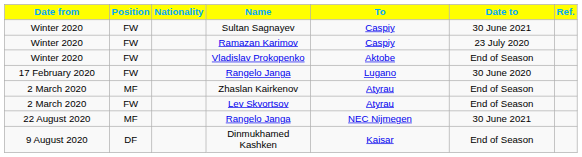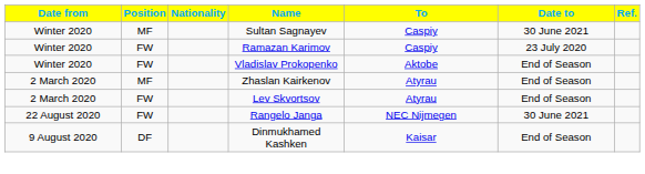 <table class="wikitable" style="text-align:center; font-size:90%; ">
 <tr>
 <th style="background:#ffff00; color:#00AAFF; width:150px;">Date from</th>
 <th style="background:#ffff00; color:#00AAFF; width:50px;">Position</th>
 <th style="background:#ffff00; color:#00AAFF; width:50px;">Nationality</th>
 <th style="background:#ffff00; color:#00AAFF; width:150px;">Name</th>
 <th style="background:#ffff00; color:#00AAFF; width:200px;">To</th>
 <th style="background:#ffff00; color:#00AAFF; width:150px;">Date to</th>
 <th style="background:#ffff00; color:#00AAFF; width:25px;">Ref.</th>
 </tr>
 <tr>
 <td>Winter 2020</td>
-<td>FW</td>
+<td>MF</td>
 <td></td>
 <td>Sultan Sagnayev</td>
 <td><a href='#'>Caspiy</a></td>
 <td>30 June 2021</td>
 <td></td>
 </tr>
 <tr>
 <td>Winter 2020</td>
 <td>FW</td>
 <td></td>
 <td><a href='#'>Ramazan Karimov</a></td>
 <td><a href='#'>Caspiy</a></td>
 <td>23 July 2020</td>
 <td></td>
 </tr>
 <tr>
 <td>Winter 2020</td>
 <td>FW</td>
 <td></td>
 <td><a href='#'>Vladislav Prokopenko</a></td>
 <td><a href='#'>Aktobe</a></td>
 <td>End of Season</td>
 <td></td>
 </tr>
 <tr>
-<td>17 February 2020</td>
-<td>FW</td>
-<td></td>
-<td><a href='#'>Rangelo Janga</a></td>
-<td><a href='#'>Lugano</a></td>
-<td>30 June 2020</td>
-<td></td>
-</tr>
-<tr>
 <td>2 March 2020</td>
 <td>MF</td>
 <td></td>
 <td>Zhaslan Kairkenov</td>
 <td><a href='#'>Atyrau</a></td>
 <td>End of Season</td>
 <td></td>
 </tr>
 <tr>
 <td>2 March 2020</td>
 <td>FW</td>
 <td></td>
 <td><a href='#'>Lev Skvortsov</a></td>
 <td><a href='#'>Atyrau</a></td>
 <td>End of Season</td>
 <td></td>
 </tr>
 <tr>
 <td>22 August 2020</td>
-<td>MF</td>
+<td>FW</td>
 <td></td>
 <td><a href='#'>Rangelo Janga</a></td>
 <td><a href='#'>NEC Nijmegen</a></td>
 <td>30 June 2021</td>
 <td></td>
 </tr>
 <tr>
 <td>9 August 2020</td>
 <td>DF</td>
 <td></td>
 <td>Dinmukhamed Kashken</td>
 <td><a href='#'>Kaisar</a></td>
 <td>End of Season</td>
 <td></td>
 </tr>
 </table>
